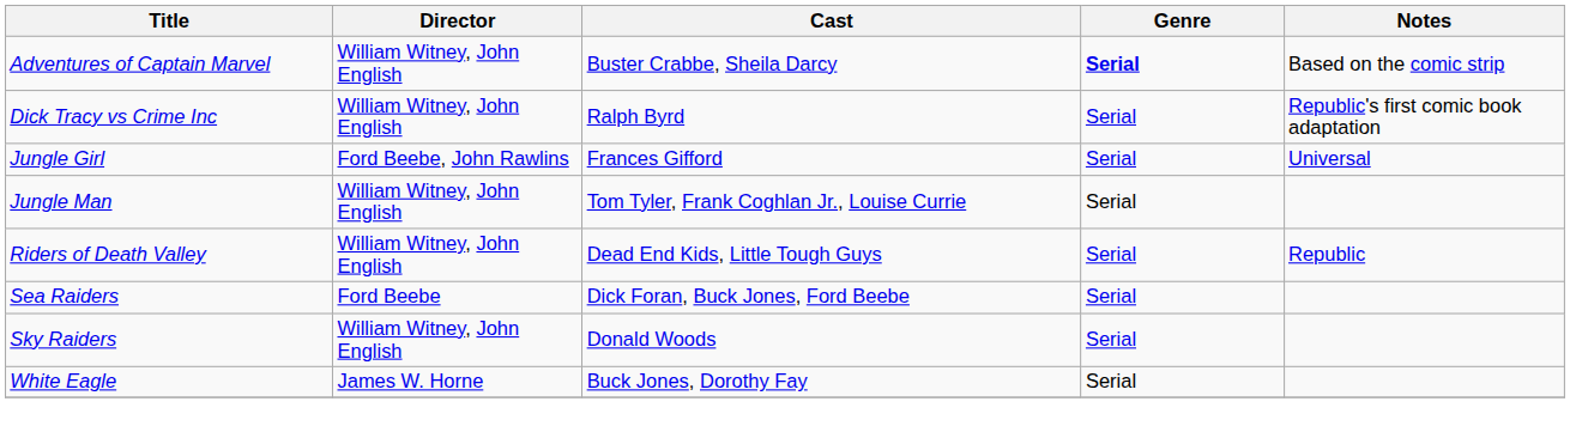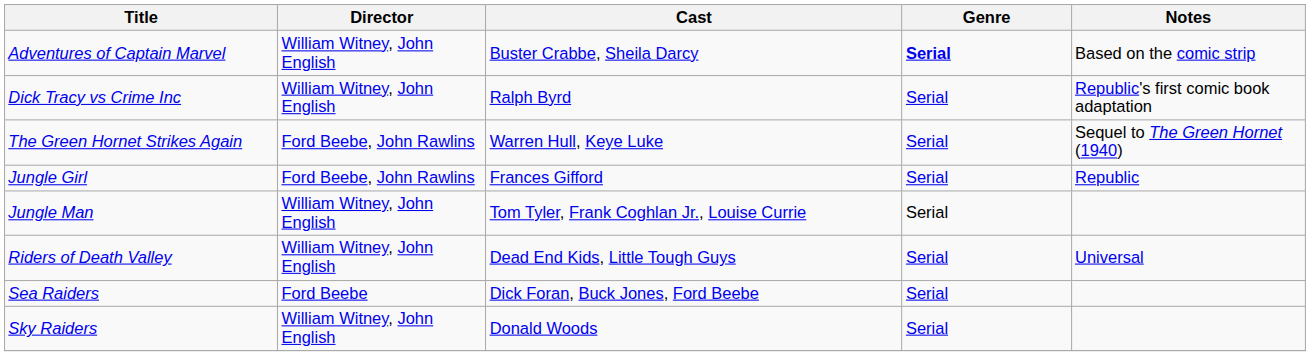 <table class="wikitable" width= "100%">
 <tr>
 <th width=21%>Title</th>
 <th width=16%>Director</th>
 <th width=32%>Cast</th>
 <th width=13%>Genre</th>
 <th width=18%>Notes</th>
 </tr>
 <tr>
 <td><em><a href='#'>Adventures of Captain Marvel</a></em></td>
 <td><a href='#'>William Witney</a>, <a href='#'>John English</a></td>
 <td><a href='#'>Buster Crabbe</a>, <a href='#'>Sheila Darcy</a></td>
 <td><strong><a href='#'>Serial</a></strong></td>
 <td>Based on the <a href='#'>comic strip</a></td>
 </tr>
 <tr>
 <td><em><a href='#'>Dick Tracy vs Crime Inc</a></em></td>
 <td><a href='#'>William Witney</a>, <a href='#'>John English</a></td>
 <td><a href='#'>Ralph Byrd</a></td>
 <td><a href='#'>Serial</a></td>
 <td><a href='#'>Republic</a>'s first comic book adaptation</td>
 </tr>
 <tr>
+<td><em><a href='#'>The Green Hornet Strikes Again</a></em></td>
+<td><a href='#'>Ford Beebe</a>, <a href='#'>John Rawlins</a></td>
+<td><a href='#'>Warren Hull</a>, <a href='#'>Keye Luke</a></td>
+<td><a href='#'>Serial</a></td>
+<td>Sequel to <em><a href='#'>The Green Hornet</a></em> (<a href='#'>1940</a>)</td>
+</tr>
+<tr>
 <td><em><a href='#'>Jungle Girl</a></em></td>
 <td><a href='#'>Ford Beebe</a>, <a href='#'>John Rawlins</a></td>
 <td><a href='#'>Frances Gifford</a></td>
 <td><a href='#'>Serial</a></td>
-<td><a href='#'>Universal</a></td>
+<td><a href='#'>Republic</a></td>
 </tr>
 <tr>
 <td><em><a href='#'>Jungle Man</a></em></td>
 <td><a href='#'>William Witney</a>, <a href='#'>John English</a></td>
 <td><a href='#'>Tom Tyler</a>, <a href='#'>Frank Coghlan Jr.</a>, <a href='#'>Louise Currie</a></td>
 <td>Serial</td>
 <td></td>
 </tr>
 <tr>
 <td><em><a href='#'>Riders of Death Valley</a></em></td>
 <td><a href='#'>William Witney</a>, <a href='#'>John English</a></td>
 <td><a href='#'>Dead End Kids</a>, <a href='#'>Little Tough Guys</a></td>
 <td><a href='#'>Serial</a></td>
-<td><a href='#'>Republic</a></td>
+<td><a href='#'>Universal</a></td>
 </tr>
 <tr>
 <td><em><a href='#'>Sea Raiders</a></em></td>
 <td><a href='#'>Ford Beebe</a></td>
 <td><a href='#'>Dick Foran</a>, <a href='#'>Buck Jones</a>, <a href='#'>Ford Beebe</a></td>
 <td><a href='#'>Serial</a></td>
 <td></td>
 </tr>
 <tr>
 <td><em><a href='#'>Sky Raiders</a></em></td>
 <td><a href='#'>William Witney</a>, <a href='#'>John English</a></td>
 <td><a href='#'>Donald Woods</a></td>
 <td><a href='#'>Serial</a></td>
 <td></td>
 </tr>
 <tr>
-<td><em><a href='#'>White Eagle</a></em></td>
-<td><a href='#'>James W. Horne</a></td>
-<td><a href='#'>Buck Jones</a>, <a href='#'>Dorothy Fay</a></td>
-<td>Serial</td>
-<td></td>
-</tr>
-<tr>
 </tr>
 </table>
